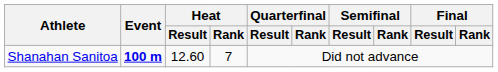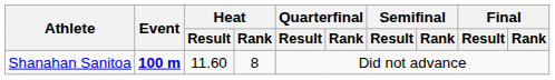 <table class=wikitable style="font-size:90%">
 <tr>
 <th rowspan="2">Athlete</th>
 <th rowspan="2">Event</th>
 <th colspan="2">Heat</th>
 <th colspan="2">Quarterfinal</th>
 <th colspan="2">Semifinal</th>
 <th colspan="2">Final</th>
 </tr>
 <tr style="font-size:95%">
 <th>Result</th>
 <th>Rank</th>
 <th>Result</th>
 <th>Rank</th>
 <th>Result</th>
 <th>Rank</th>
 <th>Result</th>
 <th>Rank</th>
 </tr>
 <tr align=center>
 <td align=left><a href='#'>Shanahan Sanitoa</a></td>
 <td align=left><strong><a href='#'>100 m</a></strong></td>
-<td>12.60</td>
-<td>7</td>
+<td>11.60</td>
+<td>8</td>
 <td colspan=6>Did not advance</td>
 </tr>
 </table>
